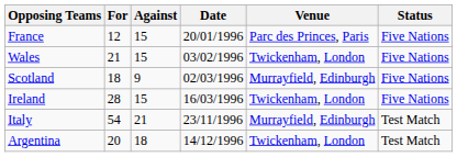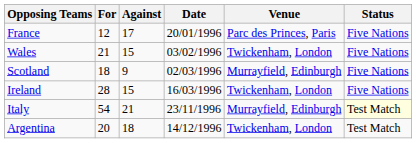 <table class="wikitable">
 <tr>
 <th>Opposing Teams</th>
 <th>For</th>
 <th>Against</th>
 <th>Date</th>
 <th>Venue</th>
 <th>Status</th>
 </tr>
 <tr>
 <td><a href='#'>France</a></td>
 <td>12</td>
-<td>15</td>
+<td>17</td>
 <td>20/01/1996</td>
 <td><a href='#'>Parc des Princes</a>, <a href='#'>Paris</a></td>
 <td><a href='#'>Five Nations</a></td>
 </tr>
 <tr>
 <td><a href='#'>Wales</a></td>
 <td>21</td>
 <td>15</td>
 <td>03/02/1996</td>
 <td><a href='#'>Twickenham</a>, <a href='#'>London</a></td>
 <td><a href='#'>Five Nations</a></td>
 </tr>
 <tr>
 <td><a href='#'>Scotland</a></td>
 <td>18</td>
 <td>9</td>
 <td>02/03/1996</td>
 <td><a href='#'>Murrayfield</a>, <a href='#'>Edinburgh</a></td>
 <td><a href='#'>Five Nations</a></td>
 </tr>
 <tr>
 <td><a href='#'>Ireland</a></td>
 <td>28</td>
 <td>15</td>
 <td>16/03/1996</td>
 <td><a href='#'>Twickenham</a>, <a href='#'>London</a></td>
 <td><a href='#'>Five Nations</a></td>
 </tr>
 <tr>
 <td><a href='#'>Italy</a></td>
 <td>54</td>
 <td>21</td>
 <td>23/11/1996</td>
 <td><a href='#'>Murrayfield</a>, <a href='#'>Edinburgh</a></td>
-<td>Test Match</td>
+<td style="background: lightyellow;">Test Match</td>
 </tr>
 <tr>
 <td><a href='#'>Argentina</a></td>
 <td>20</td>
 <td>18</td>
 <td>14/12/1996</td>
 <td><a href='#'>Twickenham</a>, <a href='#'>London</a></td>
 <td>Test Match</td>
 </tr>
 </table>
